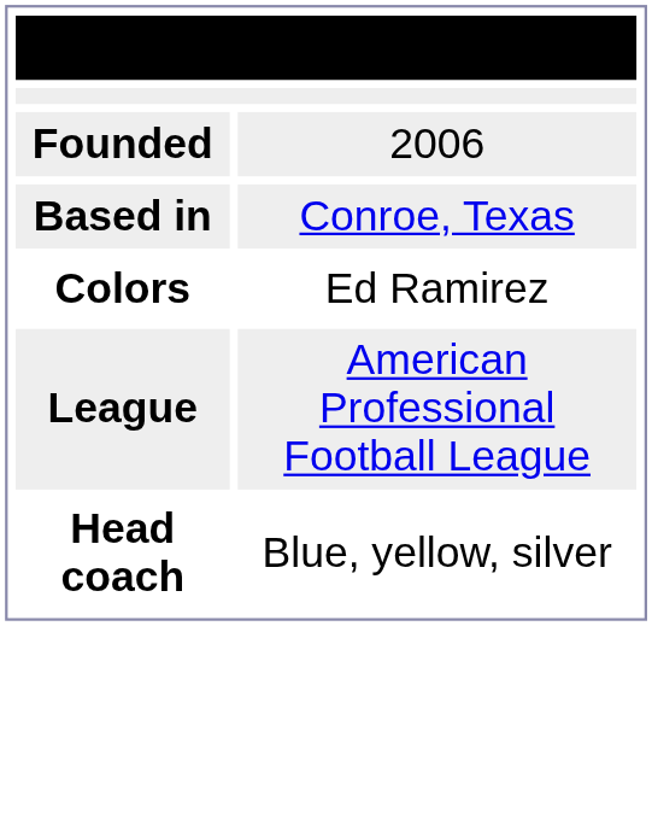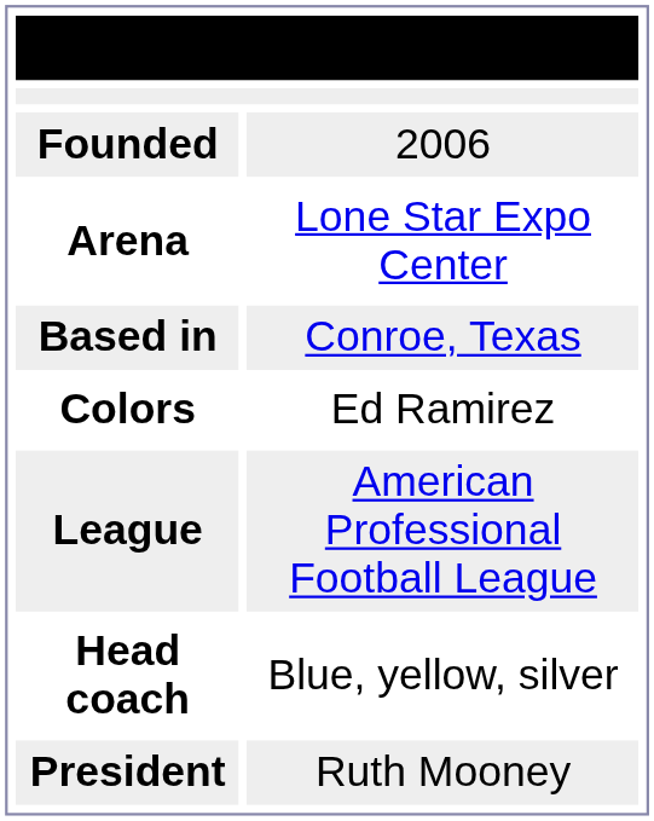 <table style="margin:5px; border:1px solid #8888AA;" align=right cellpadding=3 cellspacing=3 width=240>
 <tr align="center" bgcolor="#000000">
 <td colspan=2><span><strong>Conroe Storm</strong></span></td>
 </tr>
 <tr align="center" bgcolor="#eeeeee">
 <td colspan=2></td>
 </tr>
 <tr align="center" bgcolor="#eeeeee">
 <td><strong>Founded</strong></td>
 <td>2006</td>
+</tr>
+<tr align="center">
+<td><strong>Arena</strong></td>
+<td><a href='#'>Lone Star Expo Center</a></td>
 </tr>
 <tr align="center" bgcolor="#eeeeee">
 <td><strong>Based in</strong></td>
 <td><a href='#'>Conroe, Texas</a></td>
 </tr>
 <tr align="center">
 <td><strong>Colors</strong></td>
 <td>Ed Ramirez</td>
 </tr>
 <tr align="center" bgcolor="#eeeeee">
 <td><strong>League</strong></td>
 <td><a href='#'>American Professional Football League</a></td>
 </tr>
 <tr align="center">
 <td><strong>Head coach</strong></td>
 <td>Blue, yellow, silver</td>
 </tr>
+<tr align="center" bgcolor="#eeeeee">
+<td><strong>President</strong></td>
+<td>Ruth Mooney</td>
+</tr>
 </table>
